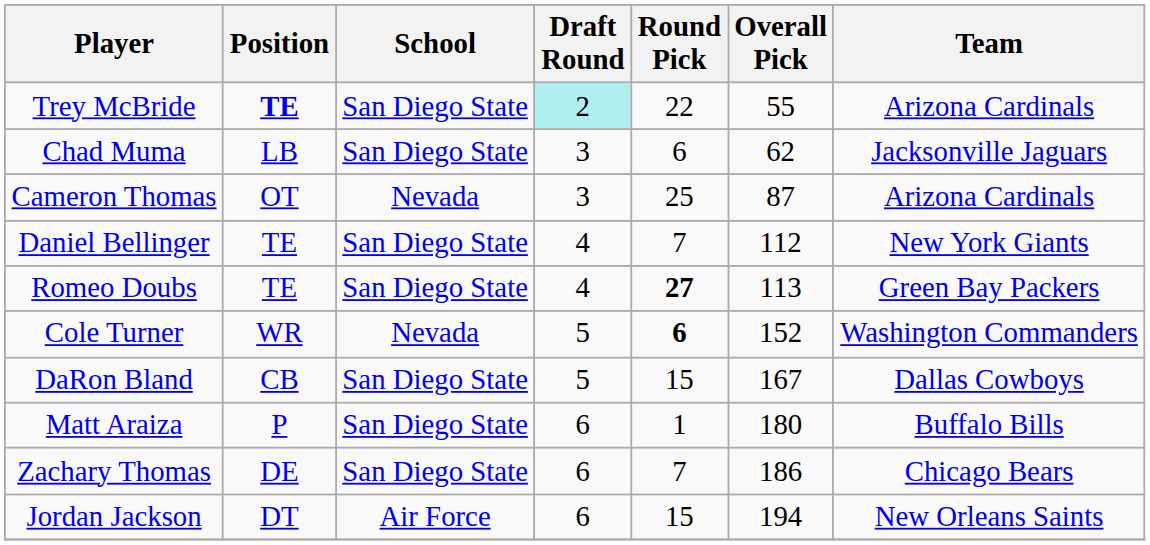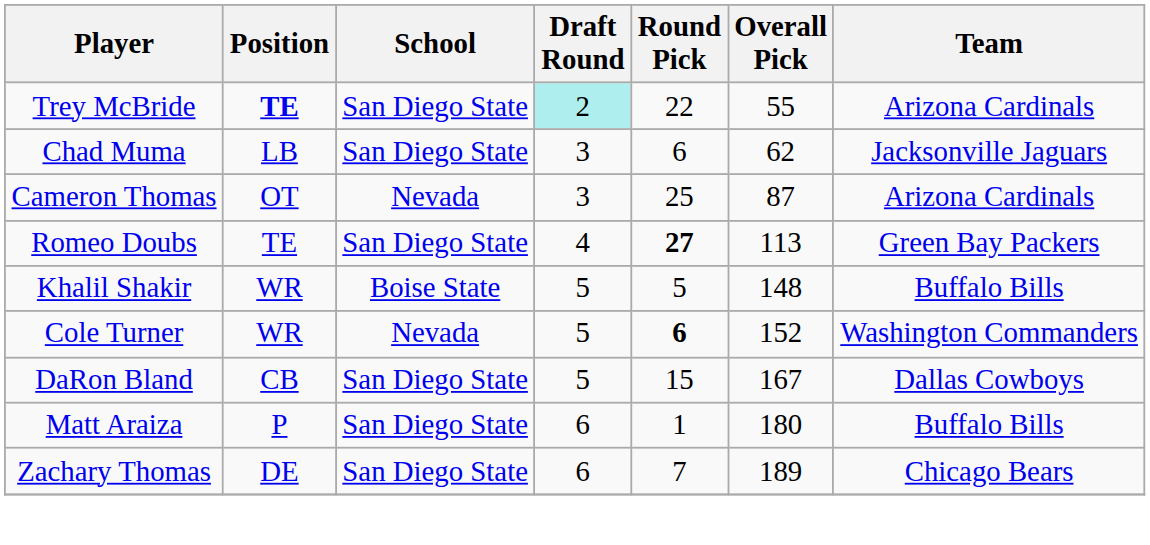 <table class="wikitable sortable" border="1" style="text-align: center">
 <tr>
 <th>Player</th>
 <th>Position</th>
 <th>School</th>
 <th>Draft<br>Round</th>
 <th>Round<br>Pick</th>
 <th>Overall<br>Pick</th>
 <th>Team</th>
 </tr>
 <tr>
 <td><a href='#'>Trey McBride</a></td>
 <td><strong><a href='#'>TE</a></strong></td>
 <td><a href='#'>San Diego State</a></td>
 <td style="background: paleturquoise;">2</td>
 <td>22</td>
 <td>55</td>
 <td><a href='#'>Arizona Cardinals</a></td>
 </tr>
 <tr>
 <td><a href='#'>Chad Muma</a></td>
 <td><a href='#'>LB</a></td>
 <td><a href='#'>San Diego State</a></td>
 <td>3</td>
 <td>6</td>
 <td>62</td>
 <td><a href='#'>Jacksonville Jaguars</a></td>
 </tr>
 <tr>
 <td><a href='#'>Cameron Thomas</a></td>
 <td><a href='#'>OT</a></td>
 <td><a href='#'>Nevada</a></td>
 <td>3</td>
 <td>25</td>
 <td>87</td>
 <td><a href='#'>Arizona Cardinals</a></td>
 </tr>
 <tr>
-<td><a href='#'>Daniel Bellinger</a></td>
-<td><a href='#'>TE</a></td>
-<td><a href='#'>San Diego State</a></td>
-<td>4</td>
-<td>7</td>
-<td>112</td>
-<td><a href='#'>New York Giants</a></td>
-</tr>
-<tr>
 <td><a href='#'>Romeo Doubs</a></td>
 <td><a href='#'>TE</a></td>
 <td><a href='#'>San Diego State</a></td>
 <td>4</td>
 <td><strong>27</strong></td>
 <td>113</td>
 <td><a href='#'>Green Bay Packers</a></td>
+</tr>
+<tr>
+<td><a href='#'>Khalil Shakir</a></td>
+<td><a href='#'>WR</a></td>
+<td><a href='#'>Boise State</a></td>
+<td>5</td>
+<td>5</td>
+<td>148</td>
+<td><a href='#'>Buffalo Bills</a></td>
 </tr>
 <tr>
 <td><a href='#'>Cole Turner</a></td>
 <td><a href='#'>WR</a></td>
 <td><a href='#'>Nevada</a></td>
 <td>5</td>
 <td><strong>6</strong></td>
 <td>152</td>
 <td><a href='#'>Washington Commanders</a></td>
 </tr>
 <tr>
 <td><a href='#'>DaRon Bland</a></td>
 <td><a href='#'>CB</a></td>
 <td><a href='#'>San Diego State</a></td>
 <td>5</td>
 <td>15</td>
 <td>167</td>
 <td><a href='#'>Dallas Cowboys</a></td>
 </tr>
 <tr>
 <td><a href='#'>Matt Araiza</a></td>
 <td><a href='#'>P</a></td>
 <td><a href='#'>San Diego State</a></td>
 <td>6</td>
 <td>1</td>
 <td>180</td>
 <td><a href='#'>Buffalo Bills</a></td>
 </tr>
 <tr>
 <td><a href='#'>Zachary Thomas</a></td>
 <td><a href='#'>DE</a></td>
 <td><a href='#'>San Diego State</a></td>
 <td>6</td>
 <td>7</td>
-<td>186</td>
+<td>189</td>
 <td><a href='#'>Chicago Bears</a></td>
-</tr>
-<tr>
-<td><a href='#'>Jordan Jackson</a></td>
-<td><a href='#'>DT</a></td>
-<td><a href='#'>Air Force</a></td>
-<td>6</td>
-<td>15</td>
-<td>194</td>
-<td><a href='#'>New Orleans Saints</a></td>
 </tr>
 <tr>
 </tr>
 </table>
